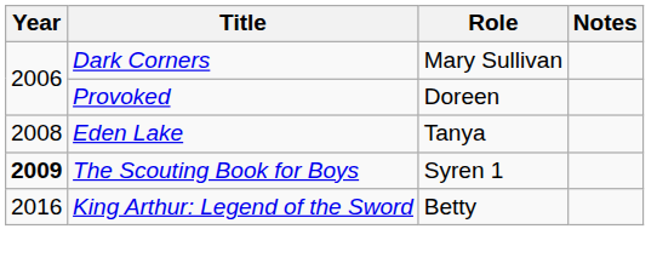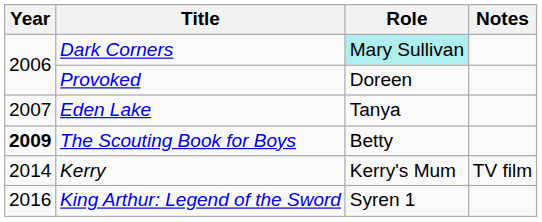 <table class="wikitable sortable">
 <tr>
 <th>Year</th>
 <th>Title</th>
 <th>Role</th>
 <th class="unsortable">Notes</th>
 </tr>
 <tr>
 <td rowspan=2>2006</td>
 <td><em><a href='#'>Dark Corners</a></em></td>
-<td>Mary Sullivan</td>
+<td style="background: paleturquoise;">Mary Sullivan</td>
 <td></td>
 </tr>
 <tr>
 <td><em><a href='#'>Provoked</a></em></td>
 <td>Doreen</td>
 <td></td>
 </tr>
 <tr>
-<td>2008</td>
+<td>2007</td>
 <td><em><a href='#'>Eden Lake</a></em></td>
 <td>Tanya</td>
 <td></td>
 </tr>
 <tr>
 <td><strong>2009</strong></td>
 <td><em><a href='#'>The Scouting Book for Boys</a></em></td>
-<td>Syren 1</td>
+<td>Betty</td>
 <td></td>
+</tr>
+<tr>
+<td>2014</td>
+<td><em>Kerry</em></td>
+<td>Kerry's Mum</td>
+<td>TV film </td>
 </tr>
 <tr>
 <td>2016</td>
 <td><em><a href='#'>King Arthur: Legend of the Sword</a></em></td>
-<td>Betty</td>
+<td>Syren 1</td>
 <td></td>
 </tr>
 </table>
